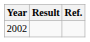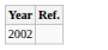 <table class = "wikitable sortable">
 <tr>
 <th>Year</th>
-<th>Result</th>
 <th>Ref.</th>
 </tr>
 <tr>
 <td>2002</td>
 <td></td>
-<td></td>
 </tr>
 </table>
